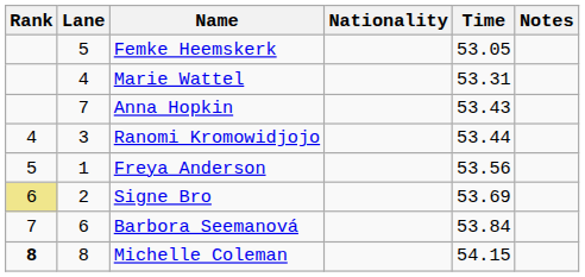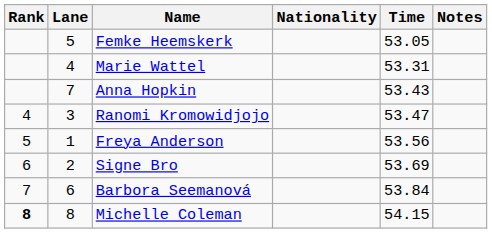 <table class="wikitable sortable" style="text-align:center">
 <tr>
 <th>Rank</th>
 <th>Lane</th>
 <th>Name</th>
 <th>Nationality</th>
 <th>Time</th>
 <th>Notes</th>
 </tr>
 <tr>
 <td></td>
 <td>5</td>
 <td align=left><a href='#'>Femke Heemskerk</a></td>
 <td align=left></td>
 <td>53.05</td>
 <td></td>
 </tr>
 <tr>
 <td></td>
 <td>4</td>
 <td align=left><a href='#'>Marie Wattel</a></td>
 <td align=left></td>
 <td>53.31</td>
 <td></td>
 </tr>
 <tr>
 <td></td>
 <td>7</td>
 <td align=left><a href='#'>Anna Hopkin</a></td>
 <td align=left></td>
 <td>53.43</td>
 <td></td>
 </tr>
 <tr>
 <td>4</td>
 <td>3</td>
 <td align=left><a href='#'>Ranomi Kromowidjojo</a></td>
 <td align=left></td>
-<td>53.44</td>
+<td>53.47</td>
 <td></td>
 </tr>
 <tr>
 <td>5</td>
 <td>1</td>
 <td align=left><a href='#'>Freya Anderson</a></td>
 <td align=left></td>
 <td>53.56</td>
 <td></td>
 </tr>
 <tr>
-<td style="background: khaki;">6</td>
+<td>6</td>
 <td>2</td>
 <td align=left><a href='#'>Signe Bro</a></td>
 <td align=left></td>
 <td>53.69</td>
 <td></td>
 </tr>
 <tr>
 <td>7</td>
 <td>6</td>
 <td align=left><a href='#'>Barbora Seemanová</a></td>
 <td align=left></td>
 <td>53.84</td>
 <td></td>
 </tr>
 <tr>
 <td><strong>8</strong></td>
 <td>8</td>
 <td align=left><a href='#'>Michelle Coleman</a></td>
 <td align=left></td>
 <td>54.15</td>
 <td></td>
 </tr>
 </table>
